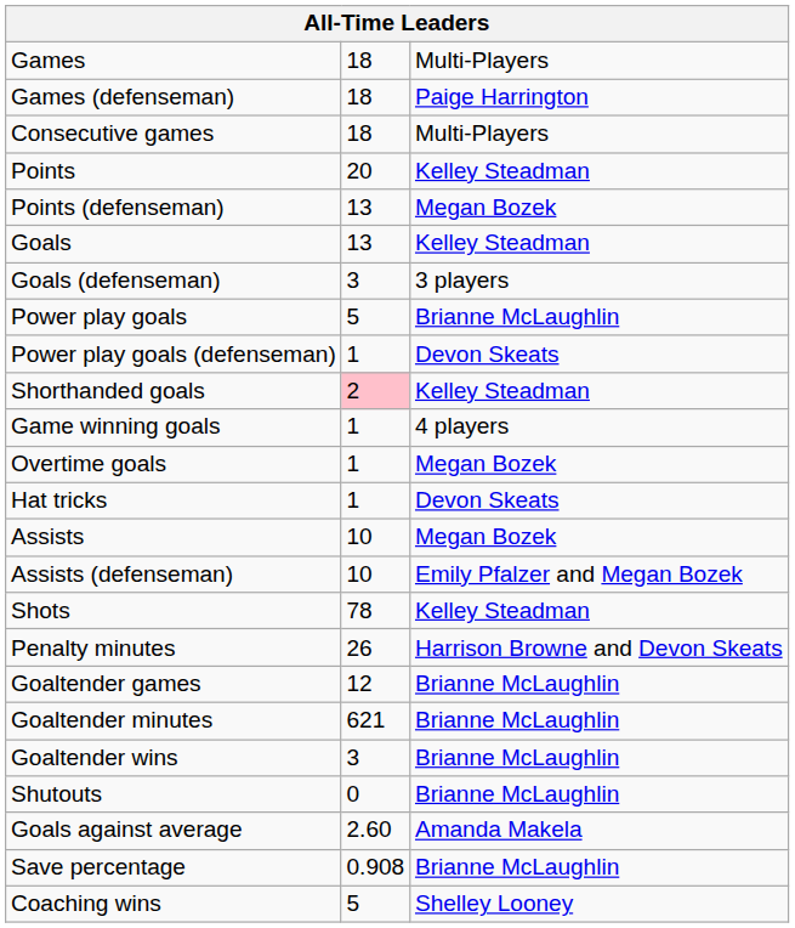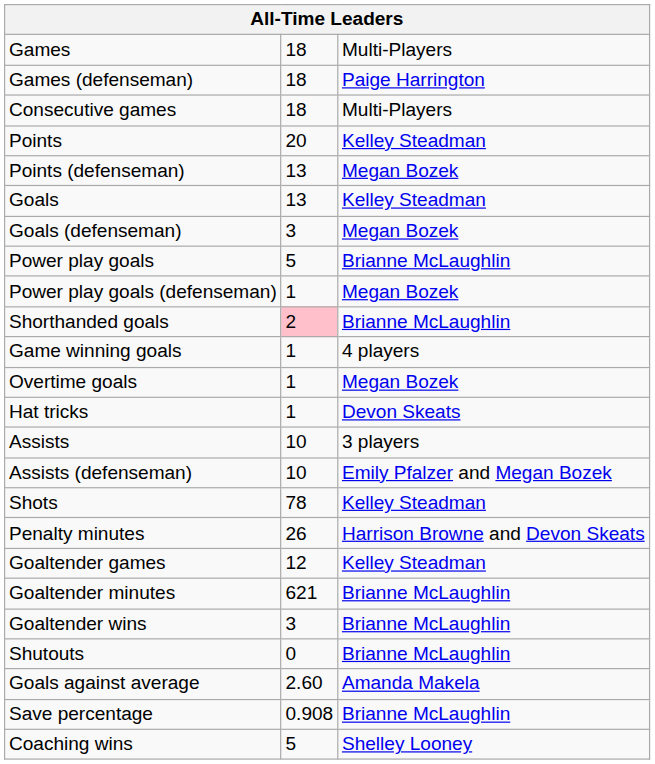 <table class="wikitable">
 <tr>
 <th bgcolor="#DDDDFF" colspan="3" align="left">All-Time Leaders</th>
 </tr>
 <tr>
 <td>Games</td>
 <td>18</td>
 <td>Multi-Players</td>
 </tr>
 <tr>
 <td>Games (defenseman)</td>
 <td>18</td>
 <td><a href='#'>Paige Harrington</a></td>
 </tr>
 <tr>
 <td>Consecutive games</td>
 <td>18</td>
 <td>Multi-Players</td>
 </tr>
 <tr>
 <td>Points</td>
 <td>20</td>
 <td><a href='#'>Kelley Steadman</a></td>
 </tr>
 <tr>
 <td>Points (defenseman)</td>
 <td>13</td>
 <td><a href='#'>Megan Bozek</a></td>
 </tr>
 <tr>
 <td>Goals</td>
 <td>13</td>
 <td><a href='#'>Kelley Steadman</a></td>
 </tr>
 <tr>
 <td>Goals (defenseman)</td>
 <td>3</td>
-<td>3 players</td>
+<td><a href='#'>Megan Bozek</a></td>
 </tr>
 <tr>
 <td>Power play goals</td>
 <td>5</td>
 <td><a href='#'>Brianne McLaughlin</a></td>
 </tr>
 <tr>
 <td>Power play goals (defenseman)</td>
 <td>1</td>
-<td><a href='#'>Devon Skeats</a></td>
+<td><a href='#'>Megan Bozek</a></td>
 </tr>
 <tr>
 <td>Shorthanded goals</td>
 <td style="background: pink;">2</td>
-<td><a href='#'>Kelley Steadman</a></td>
+<td><a href='#'>Brianne McLaughlin</a></td>
 </tr>
 <tr>
 <td>Game winning goals</td>
 <td>1</td>
 <td>4 players</td>
 </tr>
 <tr>
 <td>Overtime goals</td>
 <td>1</td>
 <td><a href='#'>Megan Bozek</a></td>
 </tr>
 <tr>
 <td>Hat tricks</td>
 <td>1</td>
 <td><a href='#'>Devon Skeats</a></td>
 </tr>
 <tr>
 <td>Assists</td>
 <td>10</td>
-<td><a href='#'>Megan Bozek</a></td>
+<td>3 players</td>
 </tr>
 <tr>
 <td>Assists (defenseman)</td>
 <td>10</td>
 <td><a href='#'>Emily Pfalzer</a> and <a href='#'>Megan Bozek</a></td>
 </tr>
 <tr>
 <td>Shots</td>
 <td>78</td>
 <td><a href='#'>Kelley Steadman</a></td>
 </tr>
 <tr>
 <td>Penalty minutes</td>
 <td>26</td>
 <td><a href='#'>Harrison Browne</a> and <a href='#'>Devon Skeats</a></td>
 </tr>
 <tr>
 <td>Goaltender games</td>
 <td>12</td>
-<td><a href='#'>Brianne McLaughlin</a></td>
+<td><a href='#'>Kelley Steadman</a></td>
 </tr>
 <tr>
 <td>Goaltender minutes</td>
 <td>621</td>
 <td><a href='#'>Brianne McLaughlin</a></td>
 </tr>
 <tr>
 <td>Goaltender wins</td>
 <td>3</td>
 <td><a href='#'>Brianne McLaughlin</a></td>
 </tr>
 <tr>
 <td>Shutouts</td>
 <td>0</td>
 <td><a href='#'>Brianne McLaughlin</a></td>
 </tr>
 <tr>
 <td>Goals against average</td>
 <td>2.60</td>
 <td><a href='#'>Amanda Makela</a></td>
 </tr>
 <tr>
 <td>Save percentage</td>
 <td>0.908</td>
 <td><a href='#'>Brianne McLaughlin</a></td>
 </tr>
 <tr>
 <td>Coaching wins</td>
 <td>5</td>
 <td><a href='#'>Shelley Looney</a></td>
 </tr>
 </table>
